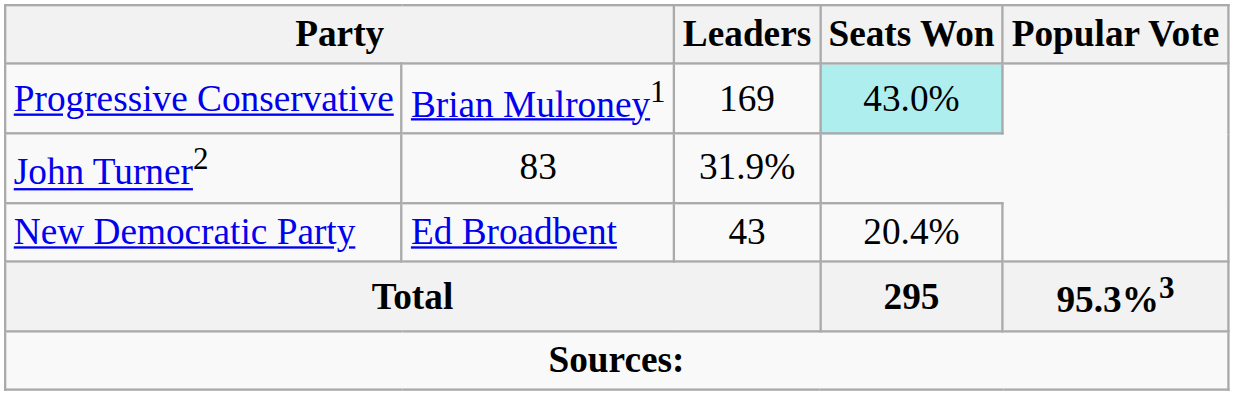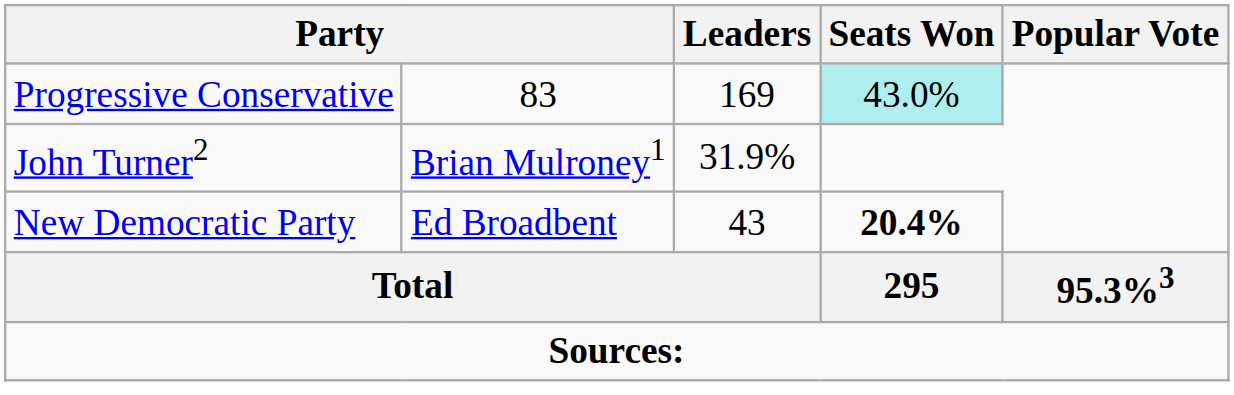 <table class="wikitable">
 <tr>
 <th colspan="2">Party</th>
 <th>Leaders</th>
 <th>Seats Won</th>
 <th>Popular Vote</th>
 </tr>
 <tr>
 <td><a href='#'>Progressive Conservative</a></td>
-<td><a href='#'>Brian Mulroney</a><sup>1</sup></td>
+<td align=center>83</td>
 <td align=center>169</td>
 <td align=center style="background: paleturquoise;">43.0%</td>
 </tr>
 <tr>
 <td><a href='#'>John Turner</a><sup>2</sup></td>
-<td align=center>83</td>
+<td><a href='#'>Brian Mulroney</a><sup>1</sup></td>
 <td align=center>31.9%</td>
 </tr>
 <tr>
 <td><a href='#'>New Democratic Party</a></td>
 <td><a href='#'>Ed Broadbent</a></td>
 <td align=center>43</td>
-<td align=center>20.4%</td>
+<td align=center><strong>20.4%</strong></td>
 </tr>
 <tr>
 <th colspan=3>Total</th>
 <th>295</th>
 <th>95.3%<sup>3</sup></th>
 </tr>
 <tr>
 <td align="center" colspan=5><strong>Sources:</strong> </td>
 </tr>
 </table>
